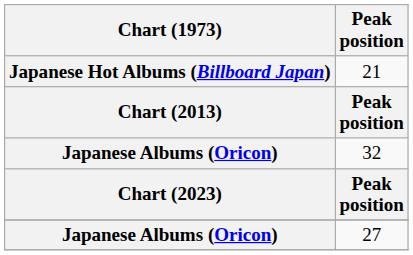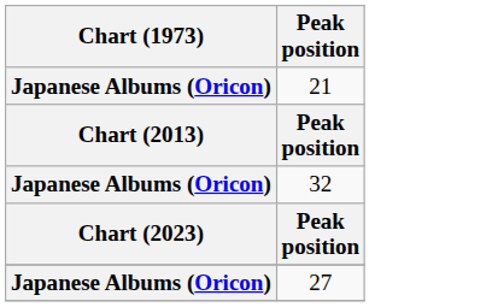 <table class="wikitable sortable plainrowheaders" style="text-align:center">
 <tr>
 <th scope="col">Chart (1973)</th>
 <th scope="col">Peak<br>position</th>
 </tr>
 <tr>
-<th scope="row">Japanese Hot Albums (<em><a href='#'>Billboard Japan</a></em>)</th>
+<th scope="row">Japanese Albums (<a href='#'>Oricon</a>)</th>
 <td>21</td>
 </tr>
 <tr>
 <th scope="col">Chart (2013)</th>
 <th scope="col">Peak<br>position</th>
 </tr>
 <tr>
 <th scope="row">Japanese Albums (<a href='#'>Oricon</a>)</th>
 <td>32</td>
 </tr>
 <tr>
 <th scope="col">Chart (2023)</th>
 <th scope="col">Peak<br>position</th>
 </tr>
 <tr>
 </tr>
 <tr>
 <th scope="row">Japanese Albums (<a href='#'>Oricon</a>)</th>
 <td>27</td>
 </tr>
 <tr>
 </tr>
 </table>
